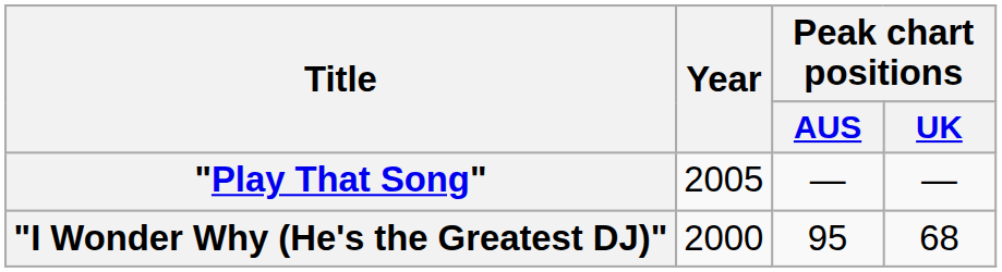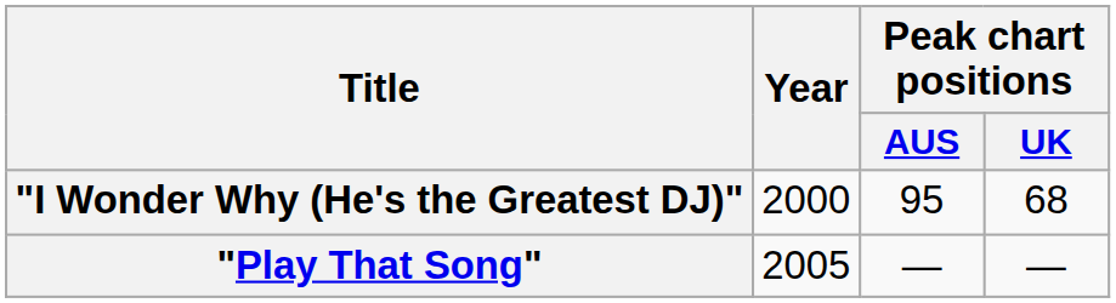 <table class="wikitable plainrowheaders" style="text-align:center;">
 <tr>
 <th scope="col" rowspan="2">Title</th>
 <th scope="col" rowspan="2">Year</th>
 <th scope="col" colspan="2">Peak chart positions</th>
 </tr>
 <tr>
 <th scope="col" style="width:3em;font-size:90%;"><a href='#'>AUS</a><br></th>
 <th scope="col" style="width:3em;font-size:90%;"><a href='#'>UK</a><br></th>
 </tr>
 <tr>
+<th scope="row">"I Wonder Why (He's the Greatest DJ)"<br></th>
+<td>2000</td>
+<td>95</td>
+<td>68</td>
+</tr>
+<tr>
 <th scope="row">"<a href='#'>Play That Song</a>"<br></th>
 <td>2005</td>
 <td>—</td>
 <td>—</td>
 </tr>
-<tr>
-<th scope="row">"I Wonder Why (He's the Greatest DJ)"<br></th>
-<td>2000</td>
-<td>95</td>
-<td>68</td>
-</tr>
 </table>
